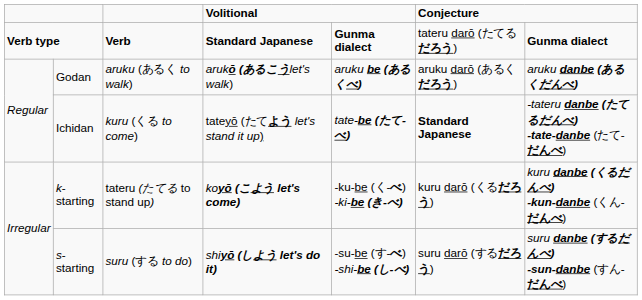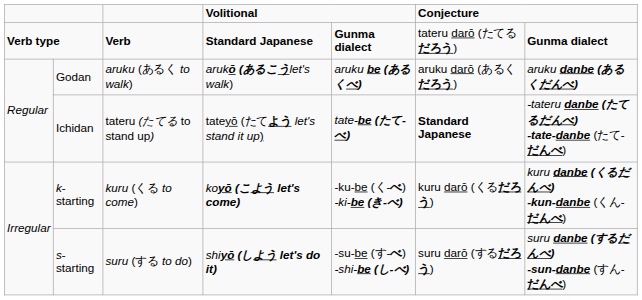 <table class="wikitable mw-collapsible">
 <tr>
 <td colspan="2"></td>
 <td></td>
 <td colspan="2"><strong>Volitional</strong></td>
 <td colspan="2"><strong>Conjecture</strong></td>
 </tr>
 <tr>
 <td colspan="2"><strong>Verb type</strong></td>
 <td><strong>Verb</strong></td>
 <td><strong>Standard Japanese</strong></td>
 <td><strong>Gunma dialect</strong></td>
 <td></em>tateru </strong><u>darō</u></em></strong> (たてる<strong><u>だろう</u></strong>)</td>
 <td><strong>Gunma dialect</strong></td>
 </tr>
 <tr>
 <td rowspan="2"><em>Regular</em></td>
 <td>Godan</td>
 <td><em>aruku</em> (あるく <em>to walk</em>)</td>
 <td><em>aruk<strong><u>ō</u><strong><em> (あるこ</strong><u>う</u></em></strong>let's walk</em>)</td>
 <td><em>aruku <strong><u>be</u><strong><em> (あるく</strong><u>べ</u><strong>)</td>
 <td></em>aruku </strong><u>darō</u></em></strong> (あるく<strong><u>だろう</u></strong>)</td>
 <td><em>aruku <strong><u>danbe</u><strong><em> (あるく</strong><u>だんべ</u><strong>)</td>
 </tr>
 <tr>
 <td>Ichidan</td>
-<td><em>kuru</em> (くる <em>to come</em>)</td>
+<td></em>tateru<em> (たてる </em>to stand up<em>)</td>
 <td></em>tate</strong><u>yō</u></em></strong> (たて<strong><u>よう</u></strong> <em>let's stand it up</em><u>)</u></td>
 <td><em>tate-<strong><u>be</u><strong><em> (たて-</strong><u>べ</u><strong>)</td>
 <td><strong>Standard Japanese</strong></td>
 <td><em>-tateru <strong><u>danbe</u><strong><em> (たてる</strong><u>だんべ</u><strong>)<br>-</em>tate-</strong><u>danbe</u></em></strong> (たて-<strong><u>だんべ</u></strong>)</td>
 </tr>
 <tr>
 <td rowspan="2"><em>Irregular</em></td>
 <td><em>k</em>-starting</td>
-<td></em>tateru<em> (たてる </em>to stand up<em>)</td>
+<td><em>kuru</em> (くる <em>to come</em>)</td>
 <td><em>ko<strong><u>yō</u><strong><em> (こ</strong><u>よう</u><strong> </em>let's come<em>)</td>
 <td></em>-ku-</strong><u>be</u></em></strong> (く-<strong>べ</strong>)<br><em>-ki-<strong><u>be</u><strong><em> (き-</strong>べ<strong>)</td>
 <td></em>kuru </strong><u>darō</u></em></strong> (くる<strong><u>だろう</u></strong>)</td>
 <td><em>kuru <strong><u>danbe</u><strong><em> (くる</strong><u>だんべ</u><strong>)<br>-</em>kun-</strong><u>danbe</u></em></strong> (くん-<strong><u>だんべ</u></strong>)</td>
 </tr>
 <tr>
 <td><em>s</em>-starting</td>
 <td><em>suru</em> (する <em>to do</em>)</td>
 <td><em>shi<strong><u>yō</u><strong><em> (し</strong><u>よう</u><strong> </em>let's do it<em>)</td>
 <td></em>-su-</strong><u>be</u></em></strong> (す-<strong>べ</strong>)<br><em>-shi-<strong><u>be</u><strong><em> (し-</strong>べ<strong>)</td>
 <td></em>suru </strong><u>darō</u></em></strong> (する<strong><u>だろう</u></strong>)</td>
 <td><em>suru <strong><u>danbe</u><strong><em> (する</strong><u>だんべ</u><strong>)<br>-</em>sun-</strong><u>danbe</u></em></strong> (すん-<strong><u>だんべ</u></strong>)</td>
 </tr>
 </table>
